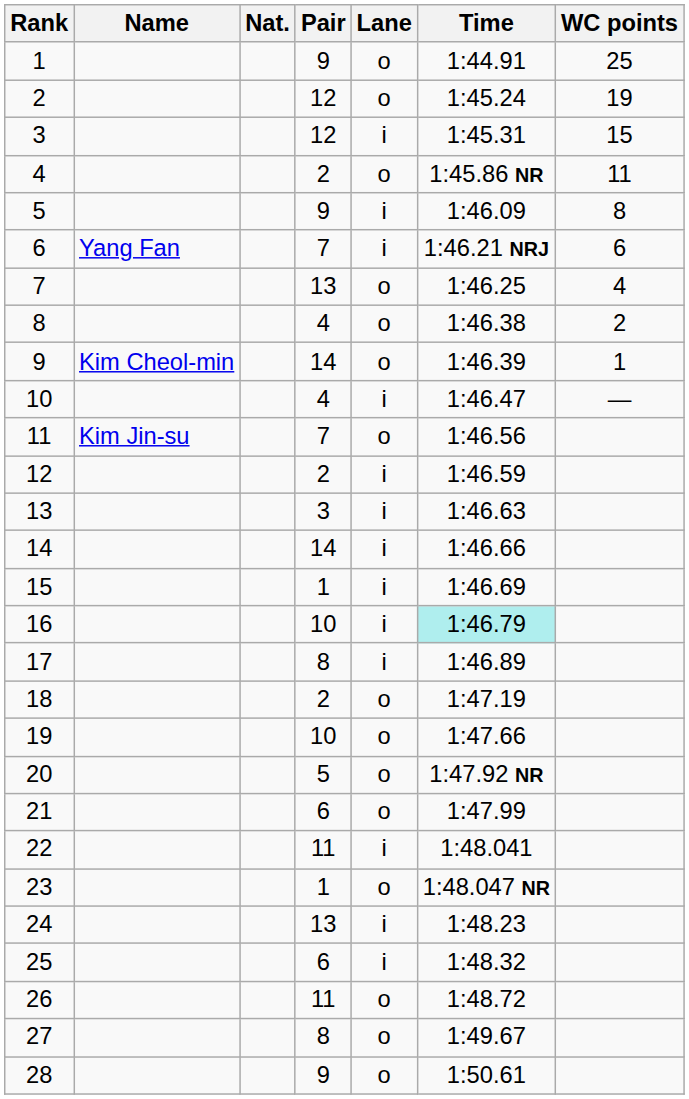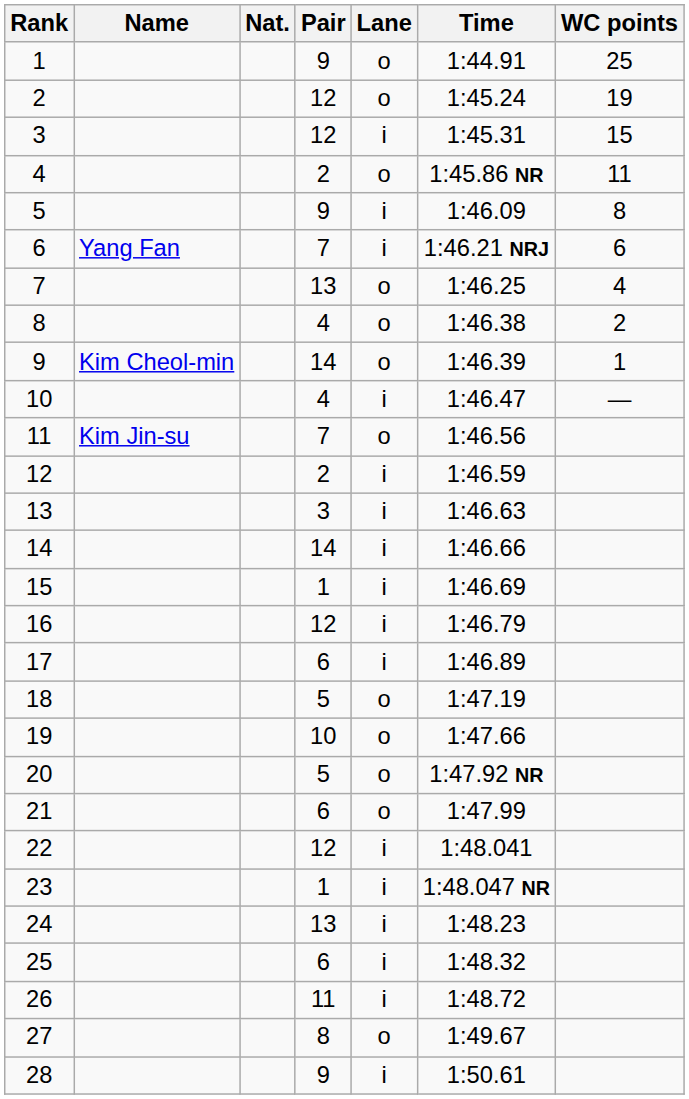 <table class="wikitable sortable" style="text-align:center">
 <tr>
 <th>Rank</th>
 <th>Name</th>
 <th>Nat.</th>
 <th>Pair</th>
 <th>Lane</th>
 <th>Time</th>
 <th>WC points</th>
 </tr>
 <tr>
 <td>1</td>
 <td align=left></td>
 <td></td>
 <td>9</td>
 <td>o</td>
 <td>1:44.91</td>
 <td>25</td>
 </tr>
 <tr>
 <td>2</td>
 <td align=left></td>
 <td></td>
 <td>12</td>
 <td>o</td>
 <td>1:45.24</td>
 <td>19</td>
 </tr>
 <tr>
 <td>3</td>
 <td align=left></td>
 <td></td>
 <td>12</td>
 <td>i</td>
 <td>1:45.31</td>
 <td>15</td>
 </tr>
 <tr>
 <td>4</td>
 <td align=left></td>
 <td></td>
 <td>2</td>
 <td>o</td>
 <td>1:45.86 <strong><small>NR</small></strong></td>
 <td>11</td>
 </tr>
 <tr>
 <td>5</td>
 <td align=left></td>
 <td></td>
 <td>9</td>
 <td>i</td>
 <td>1:46.09</td>
 <td>8</td>
 </tr>
 <tr>
 <td>6</td>
 <td align=left><a href='#'>Yang Fan</a></td>
 <td></td>
 <td>7</td>
 <td>i</td>
 <td>1:46.21 <strong><small>NRJ</small></strong></td>
 <td>6</td>
 </tr>
 <tr>
 <td>7</td>
 <td align=left></td>
 <td></td>
 <td>13</td>
 <td>o</td>
 <td>1:46.25</td>
 <td>4</td>
 </tr>
 <tr>
 <td>8</td>
 <td align=left></td>
 <td></td>
 <td>4</td>
 <td>o</td>
 <td>1:46.38</td>
 <td>2</td>
 </tr>
 <tr>
 <td>9</td>
 <td align=left><a href='#'>Kim Cheol-min</a></td>
 <td></td>
 <td>14</td>
 <td>o</td>
 <td>1:46.39</td>
 <td>1</td>
 </tr>
 <tr>
 <td>10</td>
 <td align=left></td>
 <td></td>
 <td>4</td>
 <td>i</td>
 <td>1:46.47</td>
 <td>—</td>
 </tr>
 <tr>
 <td>11</td>
 <td align=left><a href='#'>Kim Jin-su</a></td>
 <td></td>
 <td>7</td>
 <td>o</td>
 <td>1:46.56</td>
 <td></td>
 </tr>
 <tr>
 <td>12</td>
 <td align=left></td>
 <td></td>
 <td>2</td>
 <td>i</td>
 <td>1:46.59</td>
 <td></td>
 </tr>
 <tr>
 <td>13</td>
 <td align=left></td>
 <td></td>
 <td>3</td>
 <td>i</td>
 <td>1:46.63</td>
 <td></td>
 </tr>
 <tr>
 <td>14</td>
 <td align=left></td>
 <td></td>
 <td>14</td>
 <td>i</td>
 <td>1:46.66</td>
 <td></td>
 </tr>
 <tr>
 <td>15</td>
 <td align=left></td>
 <td></td>
 <td>1</td>
 <td>i</td>
 <td>1:46.69</td>
 <td></td>
 </tr>
 <tr>
 <td>16</td>
 <td align=left></td>
 <td></td>
-<td>10</td>
+<td>12</td>
 <td>i</td>
-<td style="background: paleturquoise;">1:46.79</td>
+<td>1:46.79</td>
 <td></td>
 </tr>
 <tr>
 <td>17</td>
 <td align=left></td>
 <td></td>
-<td>8</td>
+<td>6</td>
 <td>i</td>
 <td>1:46.89</td>
 <td></td>
 </tr>
 <tr>
 <td>18</td>
 <td align=left></td>
 <td></td>
-<td>2</td>
+<td>5</td>
 <td>o</td>
 <td>1:47.19</td>
 <td></td>
 </tr>
 <tr>
 <td>19</td>
 <td align=left></td>
 <td></td>
 <td>10</td>
 <td>o</td>
 <td>1:47.66</td>
 <td></td>
 </tr>
 <tr>
 <td>20</td>
 <td align=left></td>
 <td></td>
 <td>5</td>
 <td>o</td>
 <td>1:47.92 <strong><small>NR</small></strong></td>
 <td></td>
 </tr>
 <tr>
 <td>21</td>
 <td align=left></td>
 <td></td>
 <td>6</td>
 <td>o</td>
 <td>1:47.99</td>
 <td></td>
 </tr>
 <tr>
 <td>22</td>
 <td align=left></td>
 <td></td>
-<td>11</td>
+<td>12</td>
 <td>i</td>
 <td>1:48.041</td>
 <td></td>
 </tr>
 <tr>
 <td>23</td>
 <td align=left></td>
 <td></td>
 <td>1</td>
-<td>o</td>
+<td>i</td>
 <td>1:48.047 <strong><small>NR</small></strong></td>
 <td></td>
 </tr>
 <tr>
 <td>24</td>
 <td align=left></td>
 <td></td>
 <td>13</td>
 <td>i</td>
 <td>1:48.23</td>
 <td></td>
 </tr>
 <tr>
 <td>25</td>
 <td align=left></td>
 <td></td>
 <td>6</td>
 <td>i</td>
 <td>1:48.32</td>
 <td></td>
 </tr>
 <tr>
 <td>26</td>
 <td align=left></td>
 <td></td>
 <td>11</td>
-<td>o</td>
+<td>i</td>
 <td>1:48.72</td>
 <td></td>
 </tr>
 <tr>
 <td>27</td>
 <td align=left></td>
 <td></td>
 <td>8</td>
 <td>o</td>
 <td>1:49.67</td>
 <td></td>
 </tr>
 <tr>
 <td>28</td>
 <td align=left></td>
 <td></td>
 <td>9</td>
-<td>o</td>
+<td>i</td>
 <td>1:50.61</td>
 <td></td>
 </tr>
 </table>
